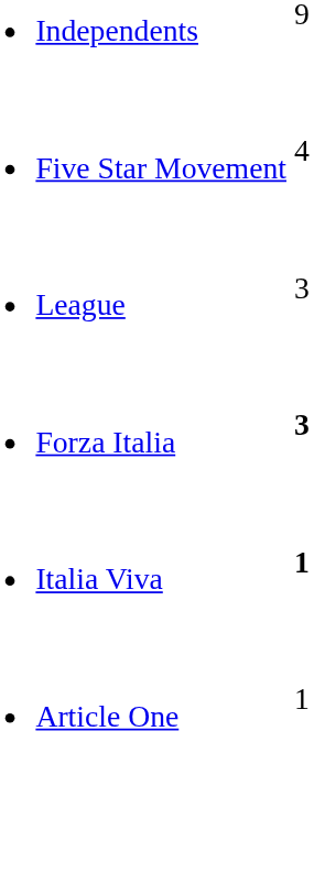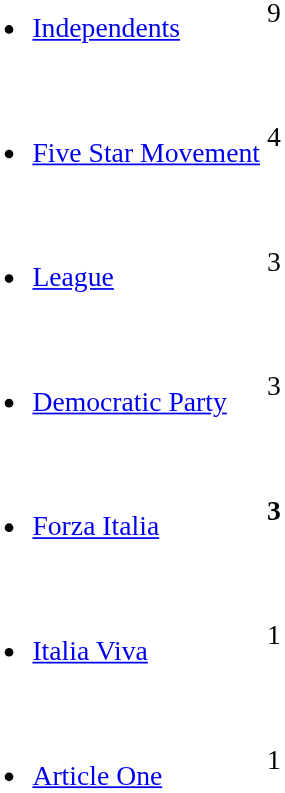 <table>
 <tr>
 <td><br><ul><li><a href='#'>Independents</a></li></ul></td>
 <td><div>9</div></td>
 </tr>
 <tr>
 <td><br><ul><li><a href='#'>Five Star Movement</a></li></ul></td>
 <td><div>4</div></td>
 </tr>
 <tr>
 <td><br><ul><li><a href='#'>League</a></li></ul></td>
 <td><div>3</div></td>
 </tr>
 <tr>
+<td><br><ul><li><a href='#'>Democratic Party</a></li></ul></td>
+<td><div>3</div></td>
+</tr>
+<tr>
 <td><br><ul><li><a href='#'>Forza Italia</a></li></ul></td>
 <td><strong><div>3</div></strong></td>
 </tr>
 <tr>
 <td><br><ul><li><a href='#'>Italia Viva</a></li></ul></td>
-<td><strong><div>1</div></strong></td>
+<td><div>1</div></td>
 </tr>
 <tr>
 <td><br><ul><li><a href='#'>Article One</a></li></ul></td>
 <td><div>1</div></td>
 </tr>
 </table>
